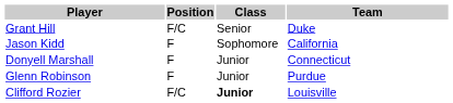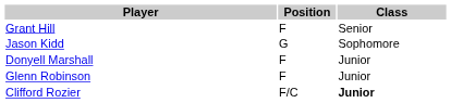 <table style="width:600px" "border:'1' 'solid' 'gray'">
 <tr>
 <th bgcolor="#CCCCCC" style="width:40%">Player</th>
 <th bgcolor="#CCCCCC" style="width:4%">Position</th>
 <th bgcolor="#CCCCCC" style="width:16%">Class</th>
-<th bgcolor="#CCCCCC" style="width:40%">Team</th>
 </tr>
 <tr>
 <td><a href='#'>Grant Hill</a></td>
-<td>F/C</td>
+<td>F</td>
 <td>Senior</td>
-<td><a href='#'>Duke</a></td>
 </tr>
 <tr>
 <td><a href='#'>Jason Kidd</a></td>
-<td>F</td>
+<td>G</td>
 <td>Sophomore</td>
-<td><a href='#'>California</a></td>
 </tr>
 <tr>
 <td><a href='#'>Donyell Marshall</a></td>
 <td>F</td>
 <td>Junior</td>
-<td><a href='#'>Connecticut</a></td>
 </tr>
 <tr>
 <td><a href='#'>Glenn Robinson</a></td>
 <td>F</td>
 <td>Junior</td>
-<td><a href='#'>Purdue</a></td>
 </tr>
 <tr>
 <td><a href='#'>Clifford Rozier</a></td>
 <td>F/C</td>
 <td><strong>Junior</strong></td>
-<td><a href='#'>Louisville</a></td>
 </tr>
 </table>
